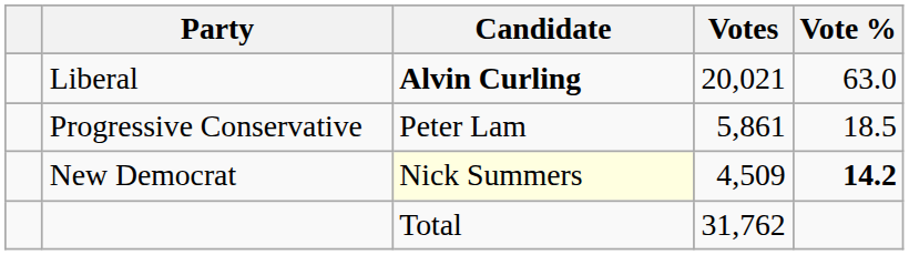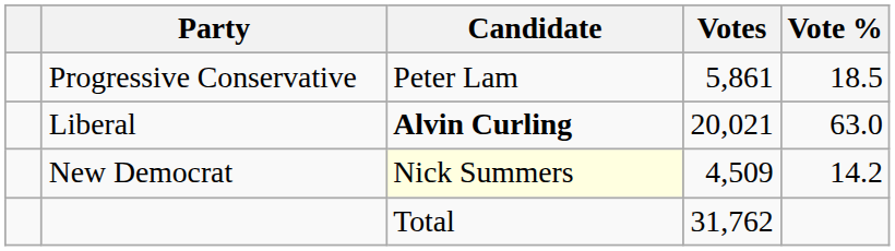 <table class="wikitable">
 <tr>
 <th></th>
 <th scope="col" width="175">Party</th>
 <th scope="col" width="150">Candidate</th>
 <th>Votes</th>
 <th>Vote %</th>
 </tr>
 <tr>
 <td>   </td>
+<td>Progressive Conservative</td>
+<td>Peter Lam</td>
+<td align=right>5,861</td>
+<td align=right>18.5</td>
+</tr>
+<tr>
+<td>   </td>
 <td>Liberal</td>
 <td><strong>Alvin Curling</strong></td>
 <td align=right>20,021</td>
 <td align=right>63.0</td>
 </tr>
 <tr>
 <td>   </td>
-<td>Progressive Conservative</td>
-<td>Peter Lam</td>
-<td align=right>5,861</td>
-<td align=right>18.5</td>
-</tr>
-<tr>
-<td>   </td>
 <td>New Democrat</td>
 <td style="background: lightyellow;">Nick Summers</td>
 <td align=right>4,509</td>
-<td align=right><strong>14.2<br></strong></td>
+<td align=right>14.2<br></td>
 </tr>
 <tr |>
 <td></td>
 <td></td>
 <td>Total</td>
 <td align=right>31,762</td>
 <td></td>
 </tr>
 </table>
